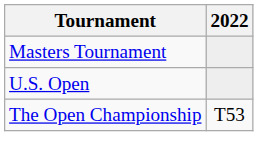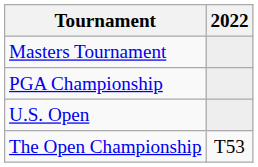 <table class="wikitable" style="font-size:95%;text-align:center;">
 <tr>
 <th>Tournament</th>
 <th>2022</th>
 </tr>
 <tr>
 <td align=left><a href='#'>Masters Tournament</a></td>
+<td style="background:#eeeeee;"></td>
+</tr>
+<tr>
+<td align=left><a href='#'>PGA Championship</a></td>
 <td style="background:#eeeeee;"></td>
 </tr>
 <tr>
 <td align=left><a href='#'>U.S. Open</a></td>
 <td style="background:#eeeeee;"></td>
 </tr>
 <tr>
 <td align=left><a href='#'>The Open Championship</a></td>
 <td>T53</td>
 </tr>
 </table>
